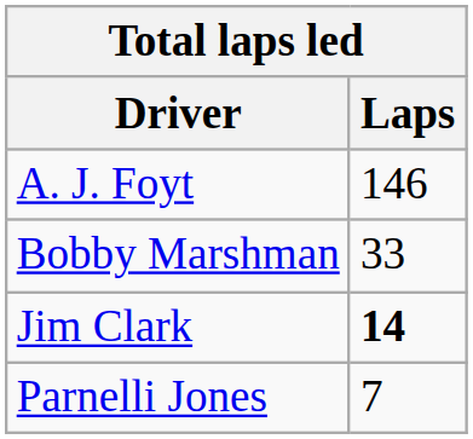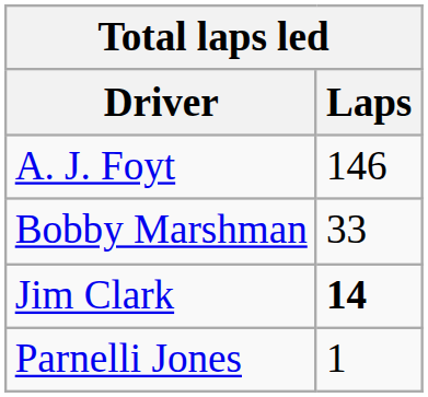 <table class="wikitable">
 <tr>
 <th colspan=2>Total laps led</th>
 </tr>
 <tr>
 <th>Driver</th>
 <th>Laps</th>
 </tr>
 <tr>
 <td><a href='#'>A. J. Foyt</a></td>
 <td>146</td>
 </tr>
 <tr>
 <td><a href='#'>Bobby Marshman</a></td>
 <td>33</td>
 </tr>
 <tr>
 <td><a href='#'>Jim Clark</a></td>
 <td><strong>14</strong></td>
 </tr>
 <tr>
 <td><a href='#'>Parnelli Jones</a></td>
-<td>7</td>
+<td>1</td>
 </tr>
 </table>
